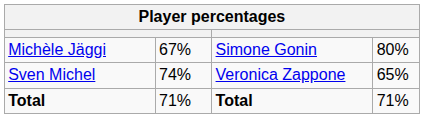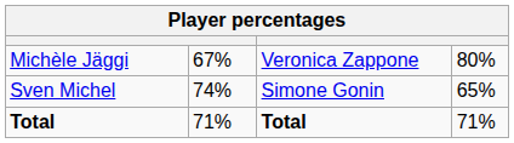 <table class="wikitable">
 <tr>
 <th colspan=4 width=400>Player percentages</th>
 </tr>
 <tr>
 <th colspan=2 width=200 style="white-space:nowrap;"></th>
 <th colspan=2 width=200 style="white-space:nowrap;"></th>
 </tr>
 <tr>
 <td><a href='#'>Michèle Jäggi</a></td>
 <td>67%</td>
-<td><a href='#'>Simone Gonin</a></td>
+<td><a href='#'>Veronica Zappone</a></td>
 <td>80%</td>
 </tr>
 <tr>
 <td><a href='#'>Sven Michel</a></td>
 <td>74%</td>
-<td><a href='#'>Veronica Zappone</a></td>
+<td><a href='#'>Simone Gonin</a></td>
 <td>65%</td>
 </tr>
 <tr>
 <td><strong>Total</strong></td>
 <td>71%</td>
 <td><strong>Total</strong></td>
 <td>71%</td>
 </tr>
 </table>
